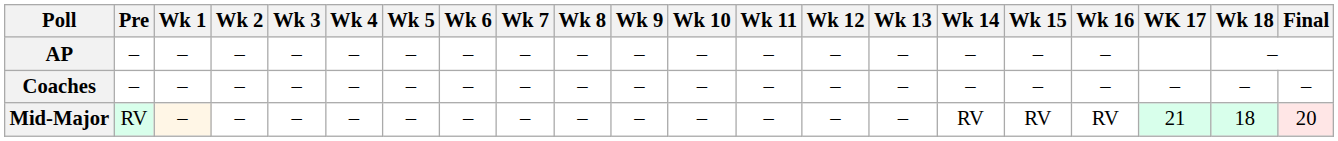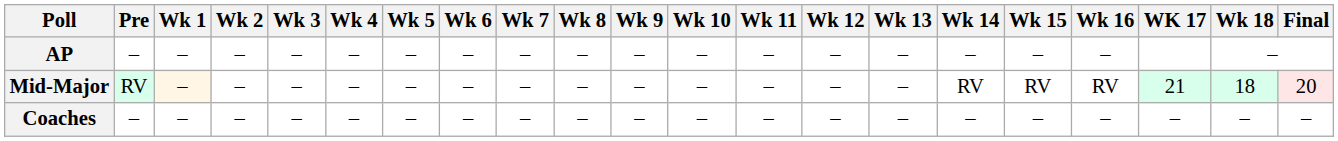 <table class="wikitable" style="white-space:nowrap;">
 <tr>
 <th>Poll</th>
 <th>Pre</th>
 <th>Wk 1</th>
 <th>Wk 2</th>
 <th>Wk 3</th>
 <th>Wk 4</th>
 <th>Wk 5</th>
 <th>Wk 6</th>
 <th>Wk 7</th>
 <th>Wk 8</th>
 <th>Wk 9</th>
 <th>Wk 10</th>
 <th>Wk 11</th>
 <th>Wk 12</th>
 <th>Wk 13</th>
 <th>Wk 14</th>
 <th>Wk 15</th>
 <th>Wk 16</th>
 <th>WK 17</th>
 <th>Wk 18</th>
 <th>Final</th>
 </tr>
 <tr style="text-align:center;">
 <th>AP</th>
 <td style="background:#FFF;">–</td>
 <td style="background:#FFF;">–</td>
 <td style="background:#FFF;">–</td>
 <td style="background:#FFF;">–</td>
 <td style="background:#FFF;">–</td>
 <td style="background:#FFF;">–</td>
 <td style="background:#FFF;">–</td>
 <td style="background:#FFF;">–</td>
 <td style="background:#FFF;">–</td>
 <td style="background:#FFF;">–</td>
 <td style="background:#FFF;">–</td>
 <td style="background:#FFF;">–</td>
 <td style="background:#FFF;">–</td>
 <td style="background:#FFF;">–</td>
 <td style="background:#FFF;">–</td>
 <td style="background:#FFF;">–</td>
 <td style="background:#FFF;">–</td>
 <td style="background:#FFF;"></td>
 <td colspan="2" align="center" style="background:#FFF;">–</td>
 </tr>
 <tr style="text-align:center;">
+<th>Mid-Major</th>
+<td style="background:#D8FFEB;">RV</td>
+<td style="background:#FFF6E6;">–</td>
+<td style="background:#FFF;">–</td>
+<td style="background:#FFF;">–</td>
+<td style="background:#FFF;">–</td>
+<td style="background:#FFF;">–</td>
+<td style="background:#FFF;">–</td>
+<td style="background:#FFF;">–</td>
+<td style="background:#FFF;">–</td>
+<td style="background:#FFF;">–</td>
+<td style="background:#FFF;">–</td>
+<td style="background:#FFF;">–</td>
+<td style="background:#FFF;">–</td>
+<td style="background:#FFF;">–</td>
+<td style="background:#FFF;">RV</td>
+<td style="background:#FFF;">RV</td>
+<td style="background:#FFF;">RV</td>
+<td style="background:#D8FFEB;">21</td>
+<td style="background:#D8FFEB;">18</td>
+<td style="background: #FFE6E6;">20</td>
+</tr>
+<tr style="text-align:center;">
 <th>Coaches</th>
 <td style="background:#FFF;">–</td>
 <td style="background:#FFF;">–</td>
 <td style="background:#FFF;">–</td>
 <td style="background:#FFF;">–</td>
 <td style="background:#FFF;">–</td>
 <td style="background:#FFF;">–</td>
 <td style="background:#FFF;">–</td>
 <td style="background:#FFF;">–</td>
 <td style="background:#FFF;">–</td>
 <td style="background:#FFF;">–</td>
 <td style="background:#FFF;">–</td>
 <td style="background:#FFF;">–</td>
 <td style="background:#FFF;">–</td>
 <td style="background:#FFF;">–</td>
 <td style="background:#FFF;">–</td>
 <td style="background:#FFF;">–</td>
 <td style="background:#FFF;">–</td>
 <td style="background:#FFF;">–</td>
 <td style="background:#FFF;">–</td>
 <td style="background:#FFF;">–</td>
 </tr>
-<tr style="text-align:center;">
-<th>Mid-Major</th>
-<td style="background:#D8FFEB;">RV</td>
-<td style="background:#FFF6E6;">–</td>
-<td style="background:#FFF;">–</td>
-<td style="background:#FFF;">–</td>
-<td style="background:#FFF;">–</td>
-<td style="background:#FFF;">–</td>
-<td style="background:#FFF;">–</td>
-<td style="background:#FFF;">–</td>
-<td style="background:#FFF;">–</td>
-<td style="background:#FFF;">–</td>
-<td style="background:#FFF;">–</td>
-<td style="background:#FFF;">–</td>
-<td style="background:#FFF;">–</td>
-<td style="background:#FFF;">–</td>
-<td style="background:#FFF;">RV</td>
-<td style="background:#FFF;">RV</td>
-<td style="background:#FFF;">RV</td>
-<td style="background:#D8FFEB;">21</td>
-<td style="background:#D8FFEB;">18</td>
-<td style="background: #FFE6E6;">20</td>
-</tr>
 </table>
